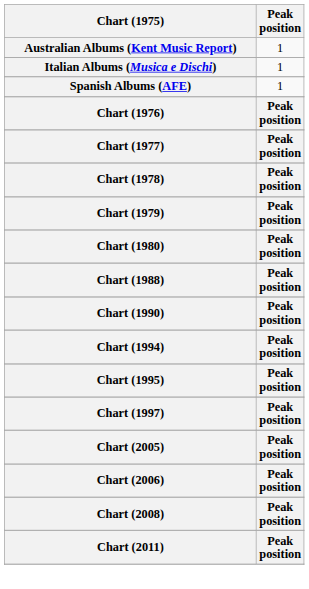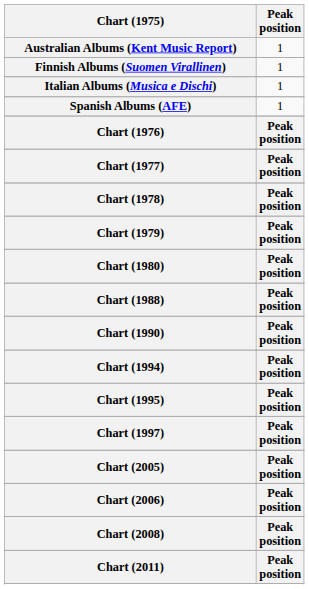 <table class="wikitable sortable plainrowheaders">
 <tr>
 <th scope="col" style="width:20em;">Chart (1975)</th>
 <th scope="col">Peak<br>position</th>
 </tr>
 <tr>
 <th scope="row">Australian Albums (<a href='#'>Kent Music Report</a>)</th>
 <td align="center">1</td>
 </tr>
 <tr>
 </tr>
 <tr>
+</tr>
+<tr>
+<th scope="row">Finnish Albums (<a href='#'><em>Suomen Virallinen</em></a>)</th>
+<td style="text-align:center;">1</td>
 </tr>
 <tr>
 </tr>
 <tr>
 </tr>
 <tr>
 <th scope="row">Italian Albums (<em><a href='#'>Musica e Dischi</a></em>)</th>
 <td style="text-align:center">1</td>
 </tr>
 <tr>
 </tr>
 <tr>
 </tr>
 <tr>
 <th scope="row">Spanish Albums (<a href='#'>AFE</a>)</th>
 <td align="center">1</td>
 </tr>
 <tr>
 </tr>
 <tr>
 </tr>
 <tr>
 </tr>
 <tr>
 <th scope="col" style="width:20em;">Chart (1976)</th>
 <th scope="col">Peak<br>position</th>
 </tr>
 <tr>
 </tr>
 <tr>
 </tr>
 <tr>
 </tr>
 <tr>
 </tr>
 <tr>
 <th scope="col" style="width:20em;">Chart (1977)</th>
 <th scope="col">Peak<br>position</th>
 </tr>
 <tr>
 </tr>
 <tr>
 </tr>
 <tr>
 <th scope="col" style="width:20em;">Chart (1978)</th>
 <th scope="col">Peak<br>position</th>
 </tr>
 <tr>
 </tr>
 <tr>
 </tr>
 <tr>
 </tr>
 <tr>
 <th scope="col" style="width:20em;">Chart (1979)</th>
 <th scope="col">Peak<br>position</th>
 </tr>
 <tr>
 </tr>
 <tr>
 </tr>
 <tr>
 <th scope="col" style="width:20em;">Chart (1980)</th>
 <th scope="col">Peak<br>position</th>
 </tr>
 <tr>
 </tr>
 <tr>
 </tr>
 <tr>
 <th scope="col" style="width:20em;">Chart (1988)</th>
 <th scope="col">Peak<br>position</th>
 </tr>
 <tr>
 </tr>
 <tr>
 </tr>
 <tr>
 <th scope="col" style="width:20em;">Chart (1990)</th>
 <th scope="col">Peak<br>position</th>
 </tr>
 <tr>
 </tr>
 <tr>
 <th scope="col" style="width:20em;">Chart (1994)</th>
 <th scope="col">Peak<br>position</th>
 </tr>
 <tr>
 </tr>
 <tr>
 </tr>
 <tr>
 </tr>
 <tr>
 <th scope="col" style="width:20em;">Chart (1995)</th>
 <th scope="col">Peak<br>position</th>
 </tr>
 <tr>
 </tr>
 <tr>
 <th scope="col" style="width:20em;">Chart (1997)</th>
 <th scope="col">Peak<br>position</th>
 </tr>
 <tr>
 </tr>
 <tr>
 <th scope="col" style="width:20em;">Chart (2005)</th>
 <th scope="col">Peak<br>position</th>
 </tr>
 <tr>
 </tr>
 <tr>
 <th scope="col" style="width:20em;">Chart (2006)</th>
 <th scope="col">Peak<br>position</th>
 </tr>
 <tr>
 </tr>
 <tr>
 </tr>
 <tr>
 </tr>
 <tr>
 </tr>
 <tr>
 </tr>
 <tr>
 <th scope="col" style="width:20em;">Chart (2008)</th>
 <th scope="col">Peak<br>position</th>
 </tr>
 <tr>
 </tr>
 <tr>
 <th scope="col" style="width:20em;">Chart (2011)</th>
 <th scope="col">Peak<br>position</th>
 </tr>
 <tr>
 </tr>
 <tr>
 </tr>
 <tr>
 </tr>
 <tr>
 </tr>
 <tr>
 </tr>
 <tr>
 </tr>
 <tr>
 </tr>
 <tr>
 </tr>
 <tr>
 </tr>
 <tr>
 </tr>
 <tr>
 </tr>
 <tr>
 </tr>
 <tr>
 </tr>
 <tr>
 </tr>
 <tr>
 </tr>
 <tr>
 </tr>
 <tr>
 </tr>
 <tr>
 </tr>
 </table>
